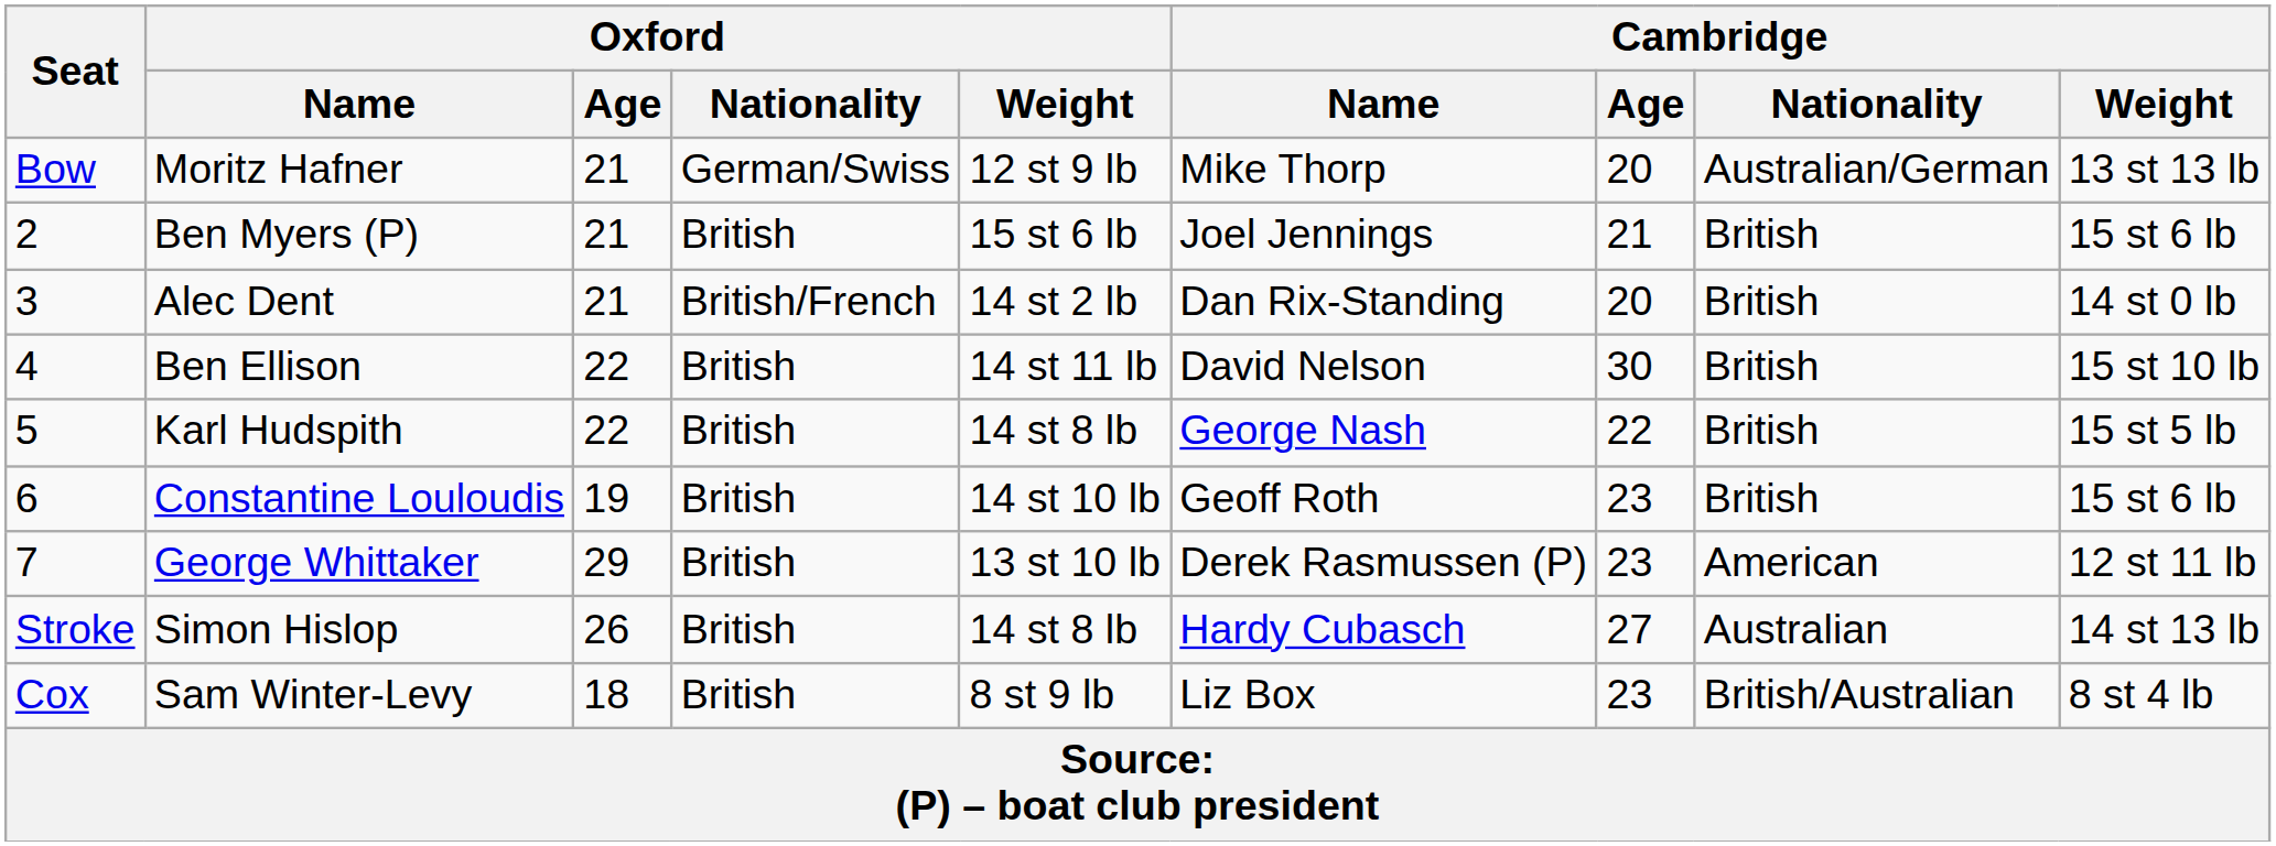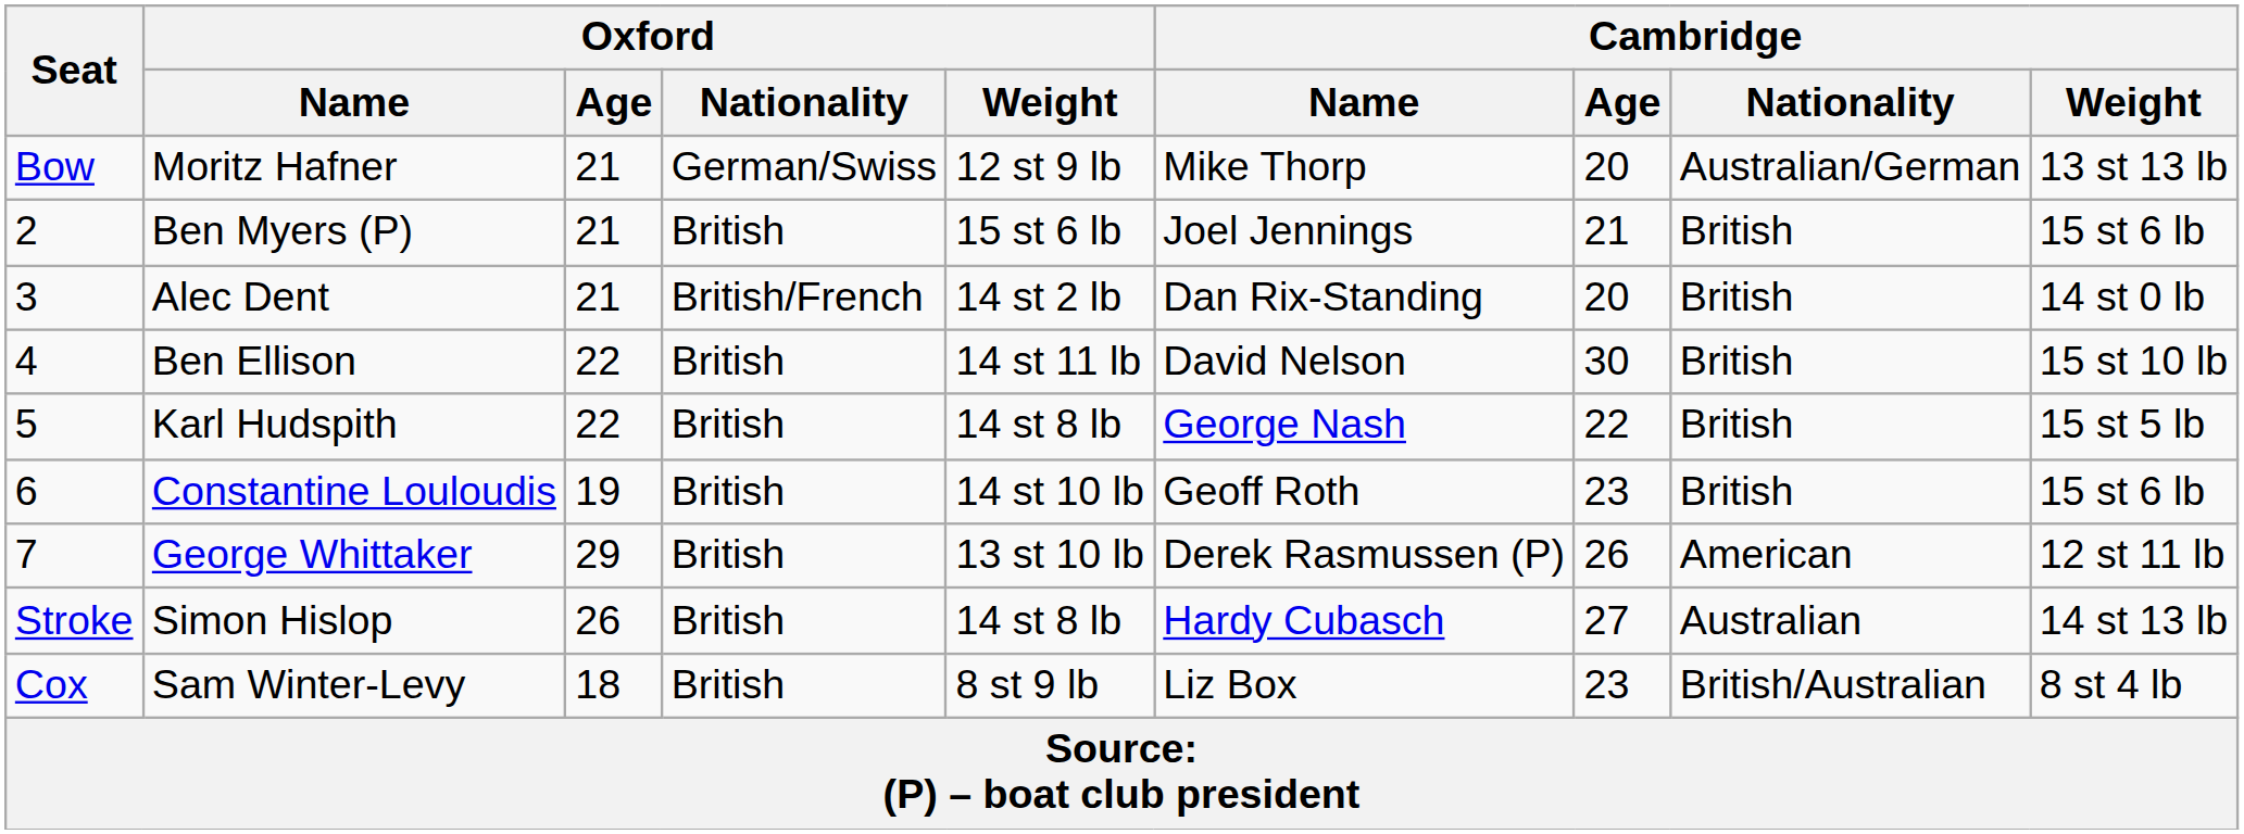 <table class=wikitable>
 <tr>
 <th rowspan="2">Seat</th>
 <th colspan="4">Oxford <br> </th>
 <th colspan="4">Cambridge <br> </th>
 </tr>
 <tr>
 <th>Name</th>
 <th>Age</th>
 <th>Nationality</th>
 <th>Weight</th>
 <th>Name</th>
 <th>Age</th>
 <th>Nationality</th>
 <th>Weight</th>
 </tr>
 <tr>
 <td><a href='#'>Bow</a></td>
 <td>Moritz Hafner</td>
 <td>21</td>
 <td>German/Swiss</td>
 <td>12 st 9 lb</td>
 <td>Mike Thorp</td>
 <td>20</td>
 <td>Australian/German</td>
 <td>13 st 13 lb</td>
 </tr>
 <tr>
 <td>2</td>
 <td>Ben Myers (P)</td>
 <td>21</td>
 <td>British</td>
 <td>15 st 6 lb</td>
 <td>Joel Jennings</td>
 <td>21</td>
 <td>British</td>
 <td>15 st 6 lb</td>
 </tr>
 <tr>
 <td>3</td>
 <td>Alec Dent</td>
 <td>21</td>
 <td>British/French</td>
 <td>14 st 2 lb</td>
 <td>Dan Rix-Standing</td>
 <td>20</td>
 <td>British</td>
 <td>14 st 0 lb</td>
 </tr>
 <tr>
 <td>4</td>
 <td>Ben Ellison</td>
 <td>22</td>
 <td>British</td>
 <td>14 st 11 lb</td>
 <td>David Nelson</td>
 <td>30</td>
 <td>British</td>
 <td>15 st 10 lb</td>
 </tr>
 <tr>
 <td>5</td>
 <td>Karl Hudspith</td>
 <td>22</td>
 <td>British</td>
 <td>14 st 8 lb</td>
 <td><a href='#'>George Nash</a></td>
 <td>22</td>
 <td>British</td>
 <td>15 st 5 lb</td>
 </tr>
 <tr>
 <td>6</td>
 <td><a href='#'>Constantine Louloudis</a></td>
 <td>19</td>
 <td>British</td>
 <td>14 st 10 lb</td>
 <td>Geoff Roth</td>
 <td>23</td>
 <td>British</td>
 <td>15 st 6 lb</td>
 </tr>
 <tr>
 <td>7</td>
 <td><a href='#'>George Whittaker</a></td>
 <td>29</td>
 <td>British</td>
 <td>13 st 10 lb</td>
 <td>Derek Rasmussen (P)</td>
-<td>23</td>
+<td>26</td>
 <td>American</td>
 <td>12 st 11 lb</td>
 </tr>
 <tr>
 <td><a href='#'>Stroke</a></td>
 <td>Simon Hislop</td>
 <td>26</td>
 <td>British</td>
 <td>14 st 8 lb</td>
 <td><a href='#'>Hardy Cubasch</a></td>
 <td>27</td>
 <td>Australian</td>
 <td>14 st 13 lb</td>
 </tr>
 <tr>
 <td><a href='#'>Cox</a></td>
 <td>Sam Winter-Levy</td>
 <td>18</td>
 <td>British</td>
 <td>8 st 9 lb</td>
 <td>Liz Box</td>
 <td>23</td>
 <td>British/Australian</td>
 <td>8 st 4 lb</td>
 </tr>
 <tr>
 <th colspan="9">Source:<br>(P) – boat club president</th>
 </tr>
 </table>
